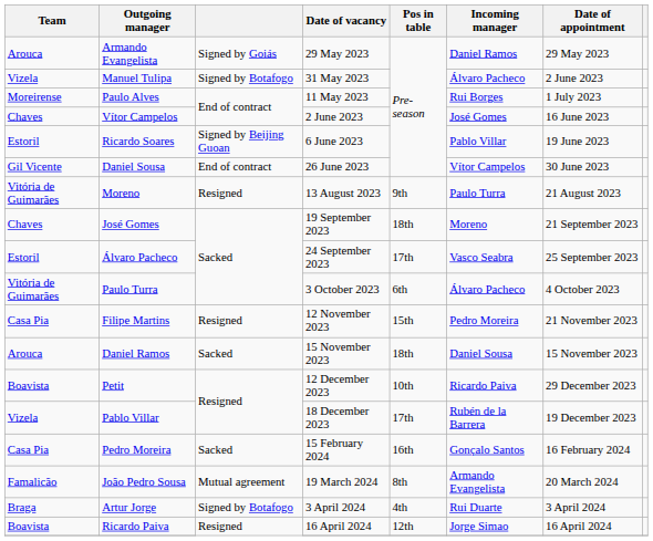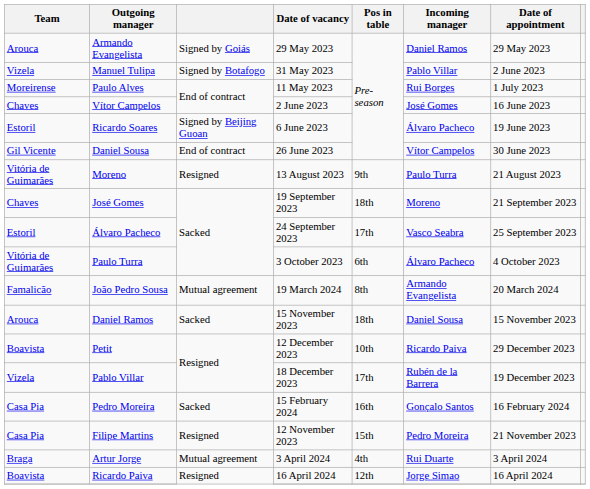 <table class="wikitable sortable" style="text-align:left">
 <tr>
 <th>Team</th>
 <th>Outgoing manager</th>
 <th></th>
 <th>Date of vacancy</th>
 <th>Pos in table</th>
 <th>Incoming manager</th>
 <th>Date of appointment</th>
 <th></th>
 </tr>
 <tr>
 <td><a href='#'>Arouca</a></td>
 <td> <a href='#'>Armando Evangelista</a></td>
 <td>Signed by <a href='#'>Goiás</a></td>
 <td>29 May 2023</td>
 <td rowspan="6"><em>Pre-season</em></td>
 <td> <a href='#'>Daniel Ramos</a></td>
 <td>29 May 2023</td>
 <td></td>
 </tr>
 <tr>
 <td><a href='#'>Vizela</a></td>
 <td> <a href='#'>Manuel Tulipa</a></td>
 <td>Signed by <a href='#'>Botafogo</a></td>
 <td>31 May 2023</td>
-<td> <a href='#'>Álvaro Pacheco</a></td>
+<td> <a href='#'>Pablo Villar</a></td>
 <td>2 June 2023</td>
 <td></td>
 </tr>
 <tr>
 <td><a href='#'>Moreirense</a></td>
 <td> <a href='#'>Paulo Alves</a></td>
 <td rowspan="2">End of contract</td>
 <td>11 May 2023</td>
 <td> <a href='#'>Rui Borges</a></td>
 <td>1 July 2023</td>
 <td></td>
 </tr>
 <tr>
 <td><a href='#'>Chaves</a></td>
 <td> <a href='#'>Vítor Campelos</a></td>
 <td>2 June 2023</td>
 <td> <a href='#'>José Gomes</a></td>
 <td>16 June 2023</td>
 <td></td>
 </tr>
 <tr>
 <td><a href='#'>Estoril</a></td>
 <td> <a href='#'>Ricardo Soares</a></td>
 <td>Signed by <a href='#'>Beijing Guoan</a></td>
 <td>6 June 2023</td>
-<td> <a href='#'>Pablo Villar</a></td>
+<td> <a href='#'>Álvaro Pacheco</a></td>
 <td>19 June 2023</td>
 <td></td>
 </tr>
 <tr>
 <td><a href='#'>Gil Vicente</a></td>
 <td> <a href='#'>Daniel Sousa</a></td>
 <td>End of contract</td>
 <td>26 June 2023</td>
 <td> <a href='#'>Vítor Campelos</a></td>
 <td>30 June 2023</td>
 <td></td>
 </tr>
 <tr>
 <td><a href='#'>Vitória de Guimarães</a></td>
 <td> <a href='#'>Moreno</a></td>
 <td>Resigned</td>
 <td>13 August 2023</td>
 <td>9th</td>
 <td> <a href='#'>Paulo Turra</a></td>
 <td>21 August 2023</td>
 <td></td>
 </tr>
 <tr>
 <td><a href='#'>Chaves</a></td>
 <td> <a href='#'>José Gomes</a></td>
 <td rowspan="3">Sacked</td>
 <td>19 September 2023</td>
 <td>18th</td>
 <td> <a href='#'>Moreno</a></td>
 <td>21 September 2023</td>
 <td></td>
 </tr>
 <tr>
 <td><a href='#'>Estoril</a></td>
 <td> <a href='#'>Álvaro Pacheco</a></td>
 <td>24 September 2023</td>
 <td>17th</td>
 <td> <a href='#'>Vasco Seabra</a></td>
 <td>25 September 2023</td>
 <td></td>
 </tr>
 <tr>
 <td><a href='#'>Vitória de Guimarães</a></td>
 <td> <a href='#'>Paulo Turra</a></td>
 <td>3 October 2023</td>
 <td>6th</td>
 <td> <a href='#'>Álvaro Pacheco</a></td>
 <td>4 October 2023</td>
 <td></td>
 </tr>
 <tr>
-<td><a href='#'>Casa Pia</a></td>
-<td> <a href='#'>Filipe Martins</a></td>
-<td>Resigned</td>
-<td>12 November 2023</td>
-<td>15th</td>
-<td> <a href='#'>Pedro Moreira</a></td>
-<td>21 November 2023</td>
+<td><a href='#'>Famalicão</a></td>
+<td> <a href='#'>João Pedro Sousa</a></td>
+<td>Mutual agreement</td>
+<td>19 March 2024</td>
+<td>8th</td>
+<td> <a href='#'>Armando Evangelista</a></td>
+<td>20 March 2024</td>
 <td></td>
 </tr>
 <tr>
 <td><a href='#'>Arouca</a></td>
 <td> <a href='#'>Daniel Ramos</a></td>
 <td>Sacked</td>
 <td>15 November 2023</td>
 <td>18th</td>
 <td> <a href='#'>Daniel Sousa</a></td>
 <td>15 November 2023</td>
 <td></td>
 </tr>
 <tr>
 <td><a href='#'>Boavista</a></td>
 <td> <a href='#'>Petit</a></td>
 <td rowspan="2">Resigned</td>
 <td>12 December 2023</td>
 <td>10th</td>
 <td> <a href='#'>Ricardo Paiva</a></td>
 <td>29 December 2023</td>
 <td></td>
 </tr>
 <tr>
 <td><a href='#'>Vizela</a></td>
 <td> <a href='#'>Pablo Villar</a></td>
 <td>18 December 2023</td>
 <td>17th</td>
 <td> <a href='#'>Rubén de la Barrera</a></td>
 <td>19 December 2023</td>
 <td></td>
 </tr>
 <tr>
 <td><a href='#'>Casa Pia</a></td>
 <td> <a href='#'>Pedro Moreira</a></td>
 <td>Sacked</td>
 <td>15 February 2024</td>
 <td>16th</td>
 <td> <a href='#'>Gonçalo Santos</a></td>
 <td>16 February 2024</td>
 <td></td>
 </tr>
 <tr>
-<td><a href='#'>Famalicão</a></td>
-<td> <a href='#'>João Pedro Sousa</a></td>
-<td>Mutual agreement</td>
-<td>19 March 2024</td>
-<td>8th</td>
-<td> <a href='#'>Armando Evangelista</a></td>
-<td>20 March 2024</td>
+<td><a href='#'>Casa Pia</a></td>
+<td> <a href='#'>Filipe Martins</a></td>
+<td>Resigned</td>
+<td>12 November 2023</td>
+<td>15th</td>
+<td> <a href='#'>Pedro Moreira</a></td>
+<td>21 November 2023</td>
 <td></td>
 </tr>
 <tr>
 <td><a href='#'>Braga</a></td>
 <td> <a href='#'>Artur Jorge</a></td>
-<td>Signed by <a href='#'>Botafogo</a></td>
+<td>Mutual agreement</td>
 <td>3 April 2024</td>
 <td>4th</td>
 <td> <a href='#'>Rui Duarte</a></td>
 <td>3 April 2024</td>
 <td></td>
 </tr>
 <tr>
 <td><a href='#'>Boavista</a></td>
 <td> <a href='#'>Ricardo Paiva</a></td>
 <td rowspan="2">Resigned</td>
 <td>16 April 2024</td>
 <td>12th</td>
 <td> <a href='#'>Jorge Simao</a></td>
 <td>16 April 2024</td>
 <td></td>
 </tr>
 <tr>
 </tr>
 </table>
